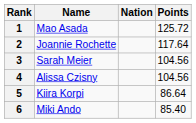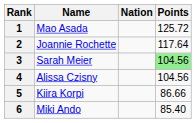 <table class="wikitable sortable">
 <tr>
 <th>Rank</th>
 <th>Name</th>
 <th>Nation</th>
 <th>Points</th>
 </tr>
 <tr>
 <th>1</th>
 <td><a href='#'>Mao Asada</a></td>
 <td></td>
 <td align="center">125.72</td>
 </tr>
 <tr>
 <th>2</th>
 <td><a href='#'>Joannie Rochette</a></td>
 <td></td>
 <td align="center">117.64</td>
 </tr>
 <tr>
 <th>3</th>
 <td><a href='#'>Sarah Meier</a></td>
 <td></td>
-<td align="center">104.56</td>
+<td align="center" style="background: lightgreen;">104.56</td>
 </tr>
 <tr>
 <th>4</th>
 <td><a href='#'>Alissa Czisny</a></td>
 <td></td>
 <td align="center">104.56</td>
 </tr>
 <tr>
 <th>5</th>
 <td><a href='#'>Kiira Korpi</a></td>
 <td></td>
-<td align="center">86.64</td>
+<td align="center">86.66</td>
 </tr>
 <tr>
 <th>6</th>
 <td><a href='#'>Miki Ando</a></td>
 <td></td>
 <td align="center">85.40</td>
 </tr>
 </table>
